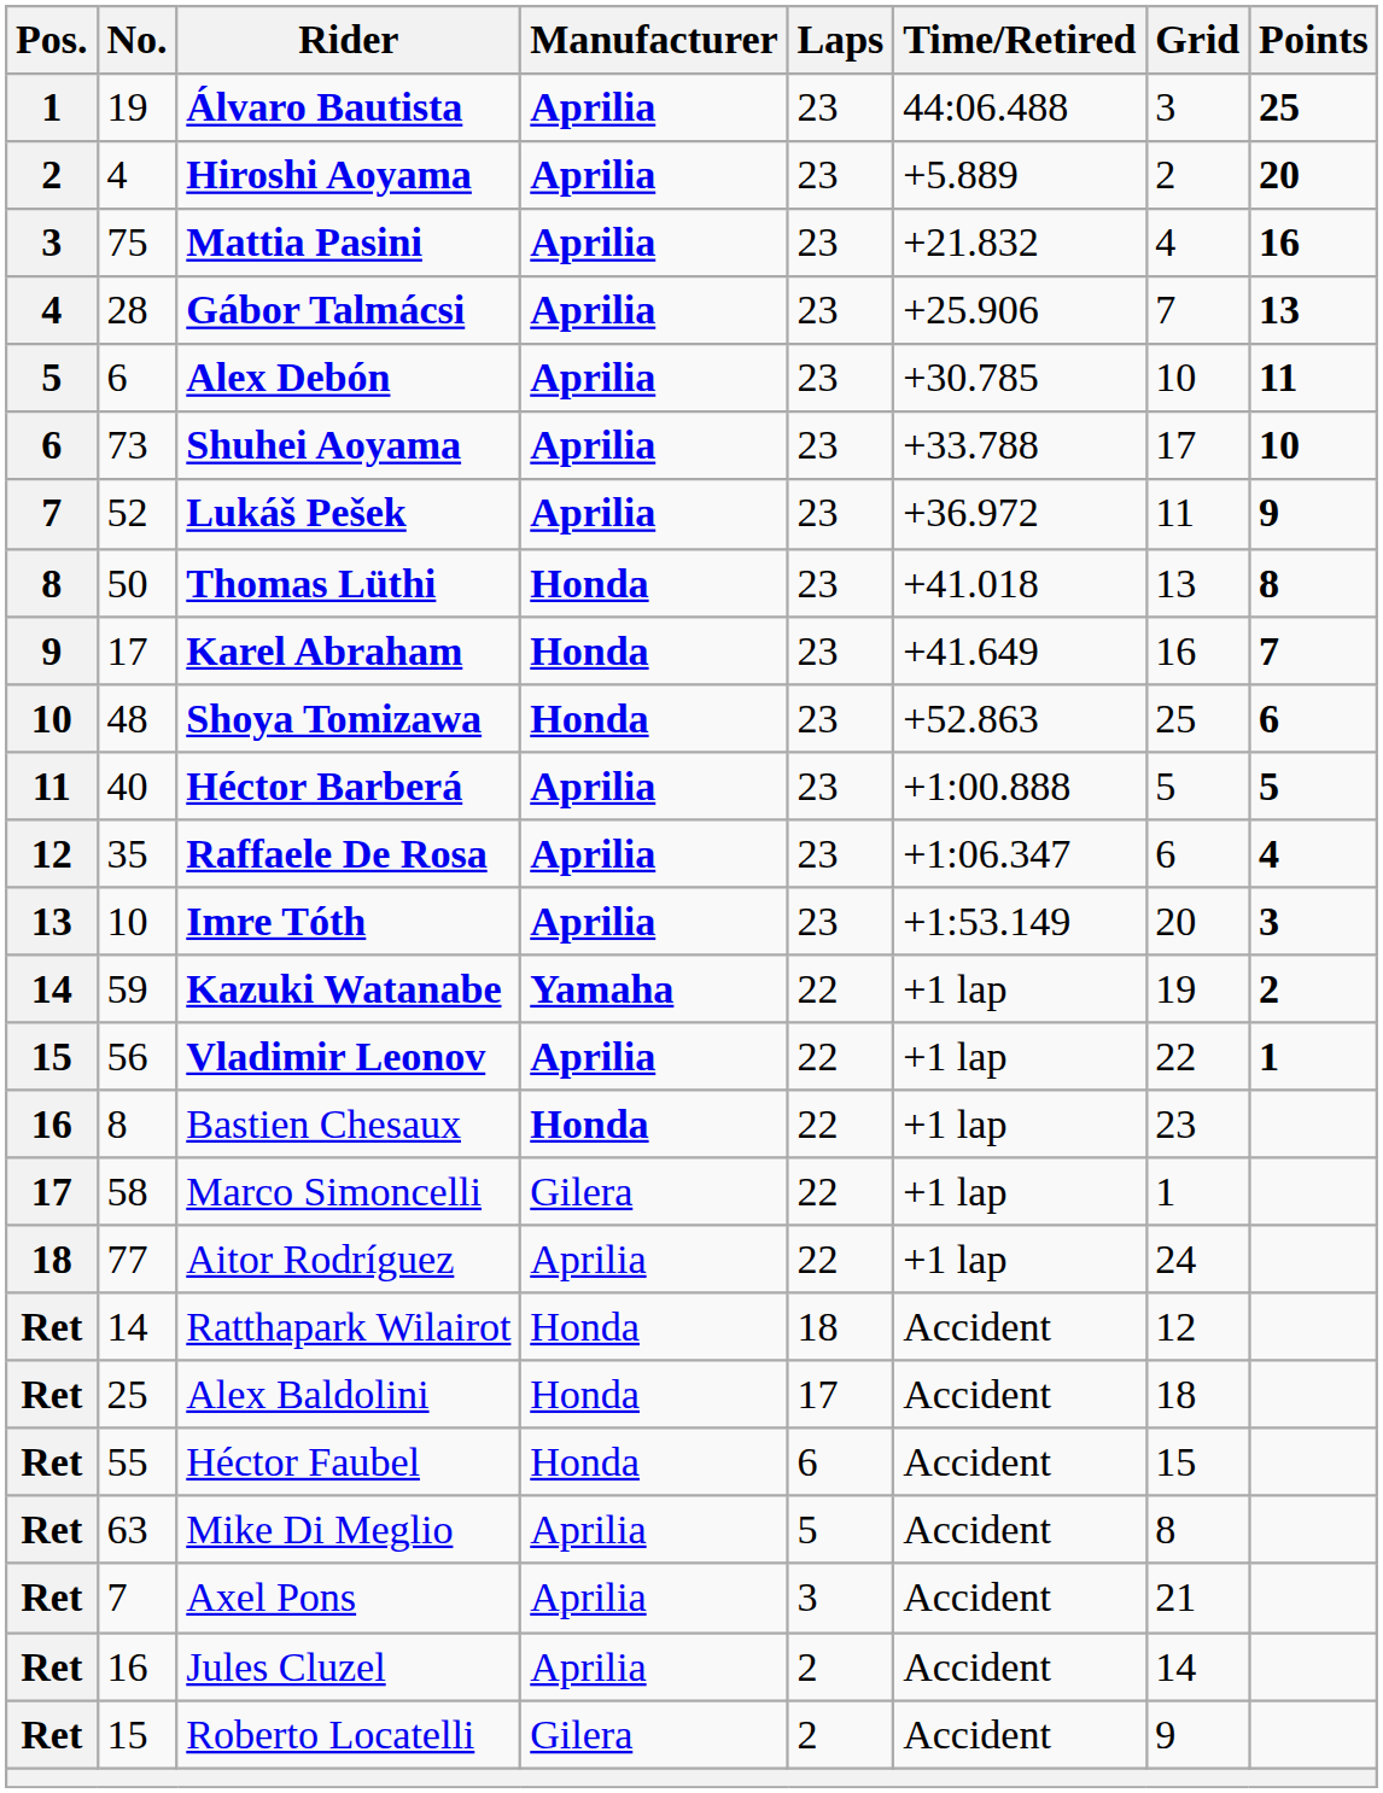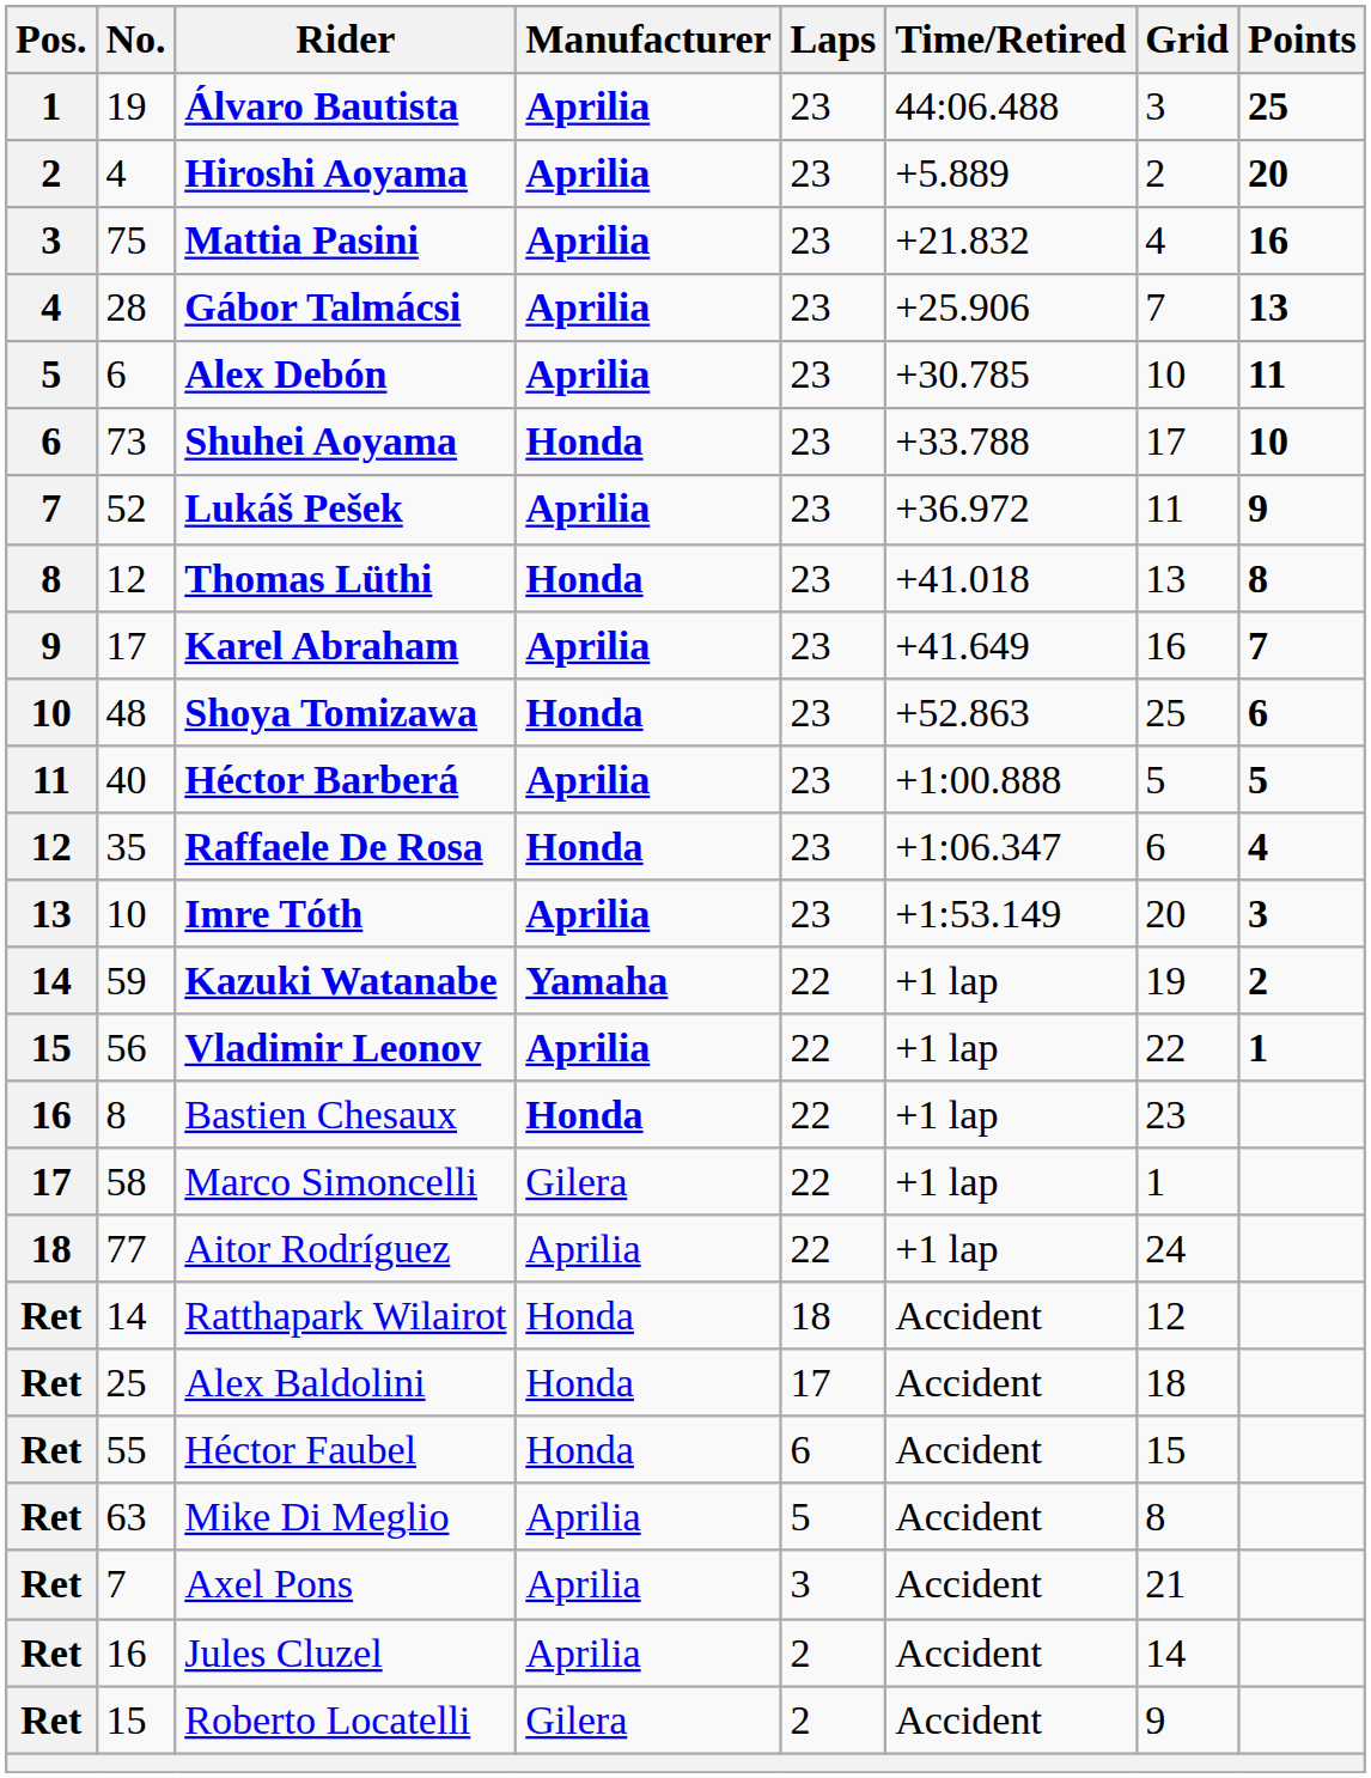 <table class="wikitable" style="font-size: 95%;">
 <tr>
 <th>Pos.</th>
 <th>No.</th>
 <th>Rider</th>
 <th>Manufacturer</th>
 <th>Laps</th>
 <th>Time/Retired</th>
 <th>Grid</th>
 <th>Points</th>
 </tr>
 <tr>
 <th>1</th>
 <td>19</td>
 <td> <strong><a href='#'>Álvaro Bautista</a></strong></td>
 <td><strong><a href='#'>Aprilia</a></strong></td>
 <td>23</td>
 <td>44:06.488</td>
 <td>3</td>
 <td><strong>25</strong></td>
 </tr>
 <tr>
 <th>2</th>
 <td>4</td>
 <td> <strong><a href='#'>Hiroshi Aoyama</a></strong></td>
 <td><strong><a href='#'>Aprilia</a></strong></td>
 <td>23</td>
 <td>+5.889</td>
 <td>2</td>
 <td><strong>20</strong></td>
 </tr>
 <tr>
 <th>3</th>
 <td>75</td>
 <td> <strong><a href='#'>Mattia Pasini</a></strong></td>
 <td><strong><a href='#'>Aprilia</a></strong></td>
 <td>23</td>
 <td>+21.832</td>
 <td>4</td>
 <td><strong>16</strong></td>
 </tr>
 <tr>
 <th>4</th>
 <td>28</td>
 <td> <strong><a href='#'>Gábor Talmácsi</a></strong></td>
 <td><strong><a href='#'>Aprilia</a></strong></td>
 <td>23</td>
 <td>+25.906</td>
 <td>7</td>
 <td><strong>13</strong></td>
 </tr>
 <tr>
 <th>5</th>
 <td>6</td>
 <td> <strong><a href='#'>Alex Debón</a></strong></td>
 <td><strong><a href='#'>Aprilia</a></strong></td>
 <td>23</td>
 <td>+30.785</td>
 <td>10</td>
 <td><strong>11</strong></td>
 </tr>
 <tr>
 <th>6</th>
 <td>73</td>
 <td> <strong><a href='#'>Shuhei Aoyama</a></strong></td>
-<td><strong><a href='#'>Aprilia</a></strong></td>
+<td><strong><a href='#'>Honda</a></strong></td>
 <td>23</td>
 <td>+33.788</td>
 <td>17</td>
 <td><strong>10</strong></td>
 </tr>
 <tr>
 <th>7</th>
 <td>52</td>
 <td> <strong><a href='#'>Lukáš Pešek</a></strong></td>
 <td><strong><a href='#'>Aprilia</a></strong></td>
 <td>23</td>
 <td>+36.972</td>
 <td>11</td>
 <td><strong>9</strong></td>
 </tr>
 <tr>
 <th>8</th>
-<td>50</td>
+<td>12</td>
 <td> <strong><a href='#'>Thomas Lüthi</a></strong></td>
 <td><strong><a href='#'>Honda</a></strong></td>
 <td>23</td>
 <td>+41.018</td>
 <td>13</td>
 <td><strong>8</strong></td>
 </tr>
 <tr>
 <th>9</th>
 <td>17</td>
 <td> <strong><a href='#'>Karel Abraham</a></strong></td>
-<td><strong><a href='#'>Honda</a></strong></td>
+<td><strong><a href='#'>Aprilia</a></strong></td>
 <td>23</td>
 <td>+41.649</td>
 <td>16</td>
 <td><strong>7</strong></td>
 </tr>
 <tr>
 <th>10</th>
 <td>48</td>
 <td> <strong><a href='#'>Shoya Tomizawa</a></strong></td>
 <td><strong><a href='#'>Honda</a></strong></td>
 <td>23</td>
 <td>+52.863</td>
 <td>25</td>
 <td><strong>6</strong></td>
 </tr>
 <tr>
 <th>11</th>
 <td>40</td>
 <td> <strong><a href='#'>Héctor Barberá</a></strong></td>
 <td><strong><a href='#'>Aprilia</a></strong></td>
 <td>23</td>
 <td>+1:00.888</td>
 <td>5</td>
 <td><strong>5</strong></td>
 </tr>
 <tr>
 <th>12</th>
 <td>35</td>
 <td> <strong><a href='#'>Raffaele De Rosa</a></strong></td>
-<td><strong><a href='#'>Aprilia</a></strong></td>
+<td><strong><a href='#'>Honda</a></strong></td>
 <td>23</td>
 <td>+1:06.347</td>
 <td>6</td>
 <td><strong>4</strong></td>
 </tr>
 <tr>
 <th>13</th>
 <td>10</td>
 <td> <strong><a href='#'>Imre Tóth</a></strong></td>
 <td><strong><a href='#'>Aprilia</a></strong></td>
 <td>23</td>
 <td>+1:53.149</td>
 <td>20</td>
 <td><strong>3</strong></td>
 </tr>
 <tr>
 <th>14</th>
 <td>59</td>
 <td> <strong><a href='#'>Kazuki Watanabe</a></strong></td>
 <td><strong><a href='#'>Yamaha</a></strong></td>
 <td>22</td>
 <td>+1 lap</td>
 <td>19</td>
 <td><strong>2</strong></td>
 </tr>
 <tr>
 <th>15</th>
 <td>56</td>
 <td> <strong><a href='#'>Vladimir Leonov</a></strong></td>
 <td><strong><a href='#'>Aprilia</a></strong></td>
 <td>22</td>
 <td>+1 lap</td>
 <td>22</td>
 <td><strong>1</strong></td>
 </tr>
 <tr>
 <th>16</th>
 <td>8</td>
 <td> <a href='#'>Bastien Chesaux</a></td>
 <td><strong><a href='#'>Honda</a></strong></td>
 <td>22</td>
 <td>+1 lap</td>
 <td>23</td>
 <td></td>
 </tr>
 <tr>
 <th>17</th>
 <td>58</td>
 <td> <a href='#'>Marco Simoncelli</a></td>
 <td><a href='#'>Gilera</a></td>
 <td>22</td>
 <td>+1 lap</td>
 <td>1</td>
 <td></td>
 </tr>
 <tr>
 <th>18</th>
 <td>77</td>
 <td> <a href='#'>Aitor Rodríguez</a></td>
 <td><a href='#'>Aprilia</a></td>
 <td>22</td>
 <td>+1 lap</td>
 <td>24</td>
 <td></td>
 </tr>
 <tr>
 <th>Ret</th>
 <td>14</td>
 <td> <a href='#'>Ratthapark Wilairot</a></td>
 <td><a href='#'>Honda</a></td>
 <td>18</td>
 <td>Accident</td>
 <td>12</td>
 <td></td>
 </tr>
 <tr>
 <th>Ret</th>
 <td>25</td>
 <td> <a href='#'>Alex Baldolini</a></td>
 <td><a href='#'>Honda</a></td>
 <td>17</td>
 <td>Accident</td>
 <td>18</td>
 <td></td>
 </tr>
 <tr>
 <th>Ret</th>
 <td>55</td>
 <td> <a href='#'>Héctor Faubel</a></td>
 <td><a href='#'>Honda</a></td>
 <td>6</td>
 <td>Accident</td>
 <td>15</td>
 <td></td>
 </tr>
 <tr>
 <th>Ret</th>
 <td>63</td>
 <td> <a href='#'>Mike Di Meglio</a></td>
 <td><a href='#'>Aprilia</a></td>
 <td>5</td>
 <td>Accident</td>
 <td>8</td>
 <td></td>
 </tr>
 <tr>
 <th>Ret</th>
 <td>7</td>
 <td> <a href='#'>Axel Pons</a></td>
 <td><a href='#'>Aprilia</a></td>
 <td>3</td>
 <td>Accident</td>
 <td>21</td>
 <td></td>
 </tr>
 <tr>
 <th>Ret</th>
 <td>16</td>
 <td> <a href='#'>Jules Cluzel</a></td>
 <td><a href='#'>Aprilia</a></td>
 <td>2</td>
 <td>Accident</td>
 <td>14</td>
 <td></td>
 </tr>
 <tr>
 <th>Ret</th>
 <td>15</td>
 <td> <a href='#'>Roberto Locatelli</a></td>
 <td><a href='#'>Gilera</a></td>
 <td>2</td>
 <td>Accident</td>
 <td>9</td>
 <td></td>
 </tr>
 <tr>
 <th colspan=8></th>
 </tr>
 </table>
